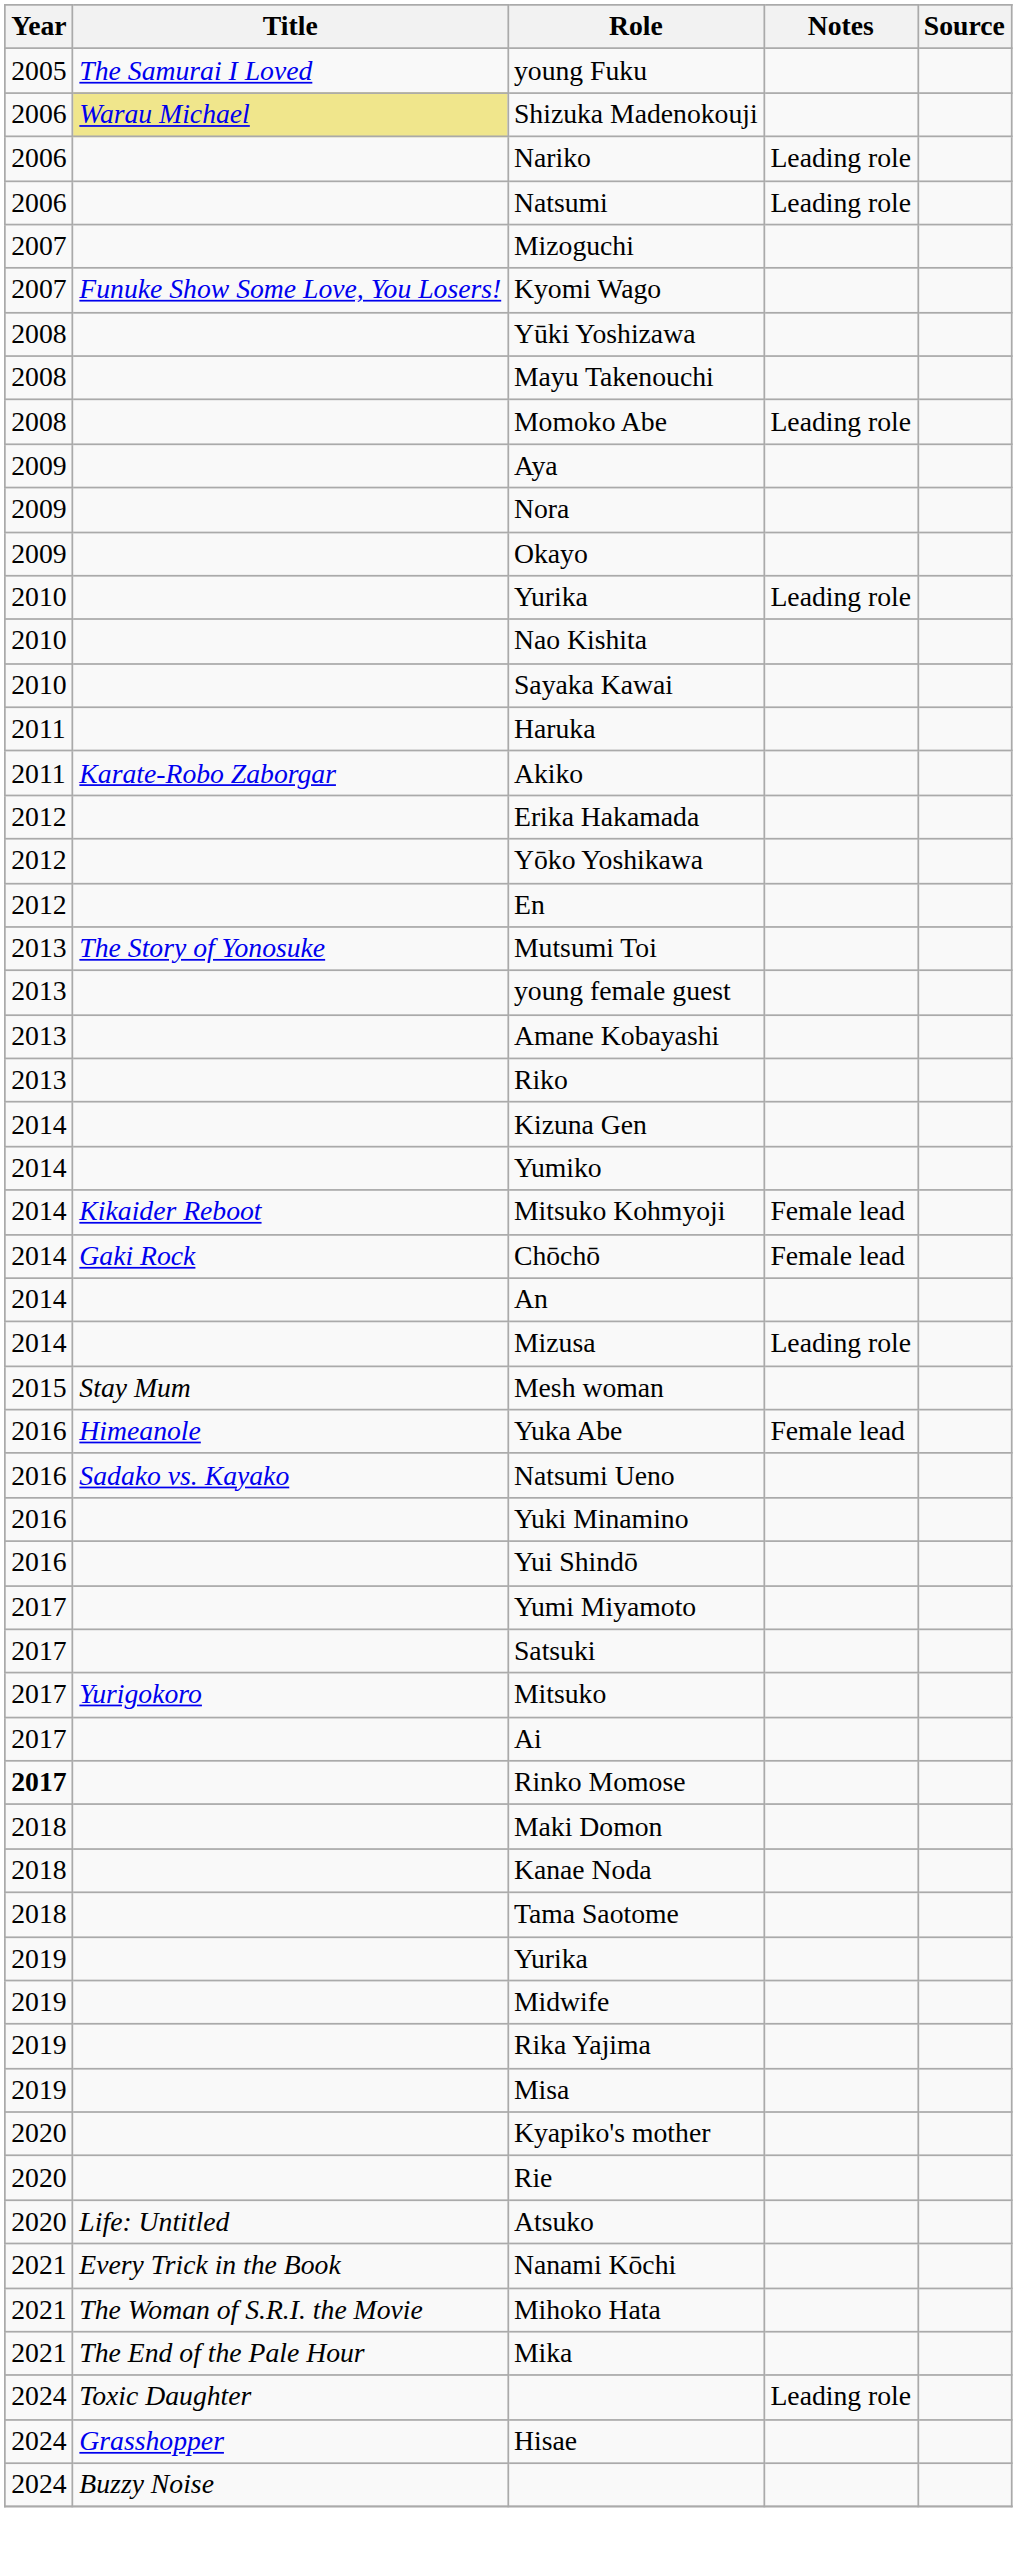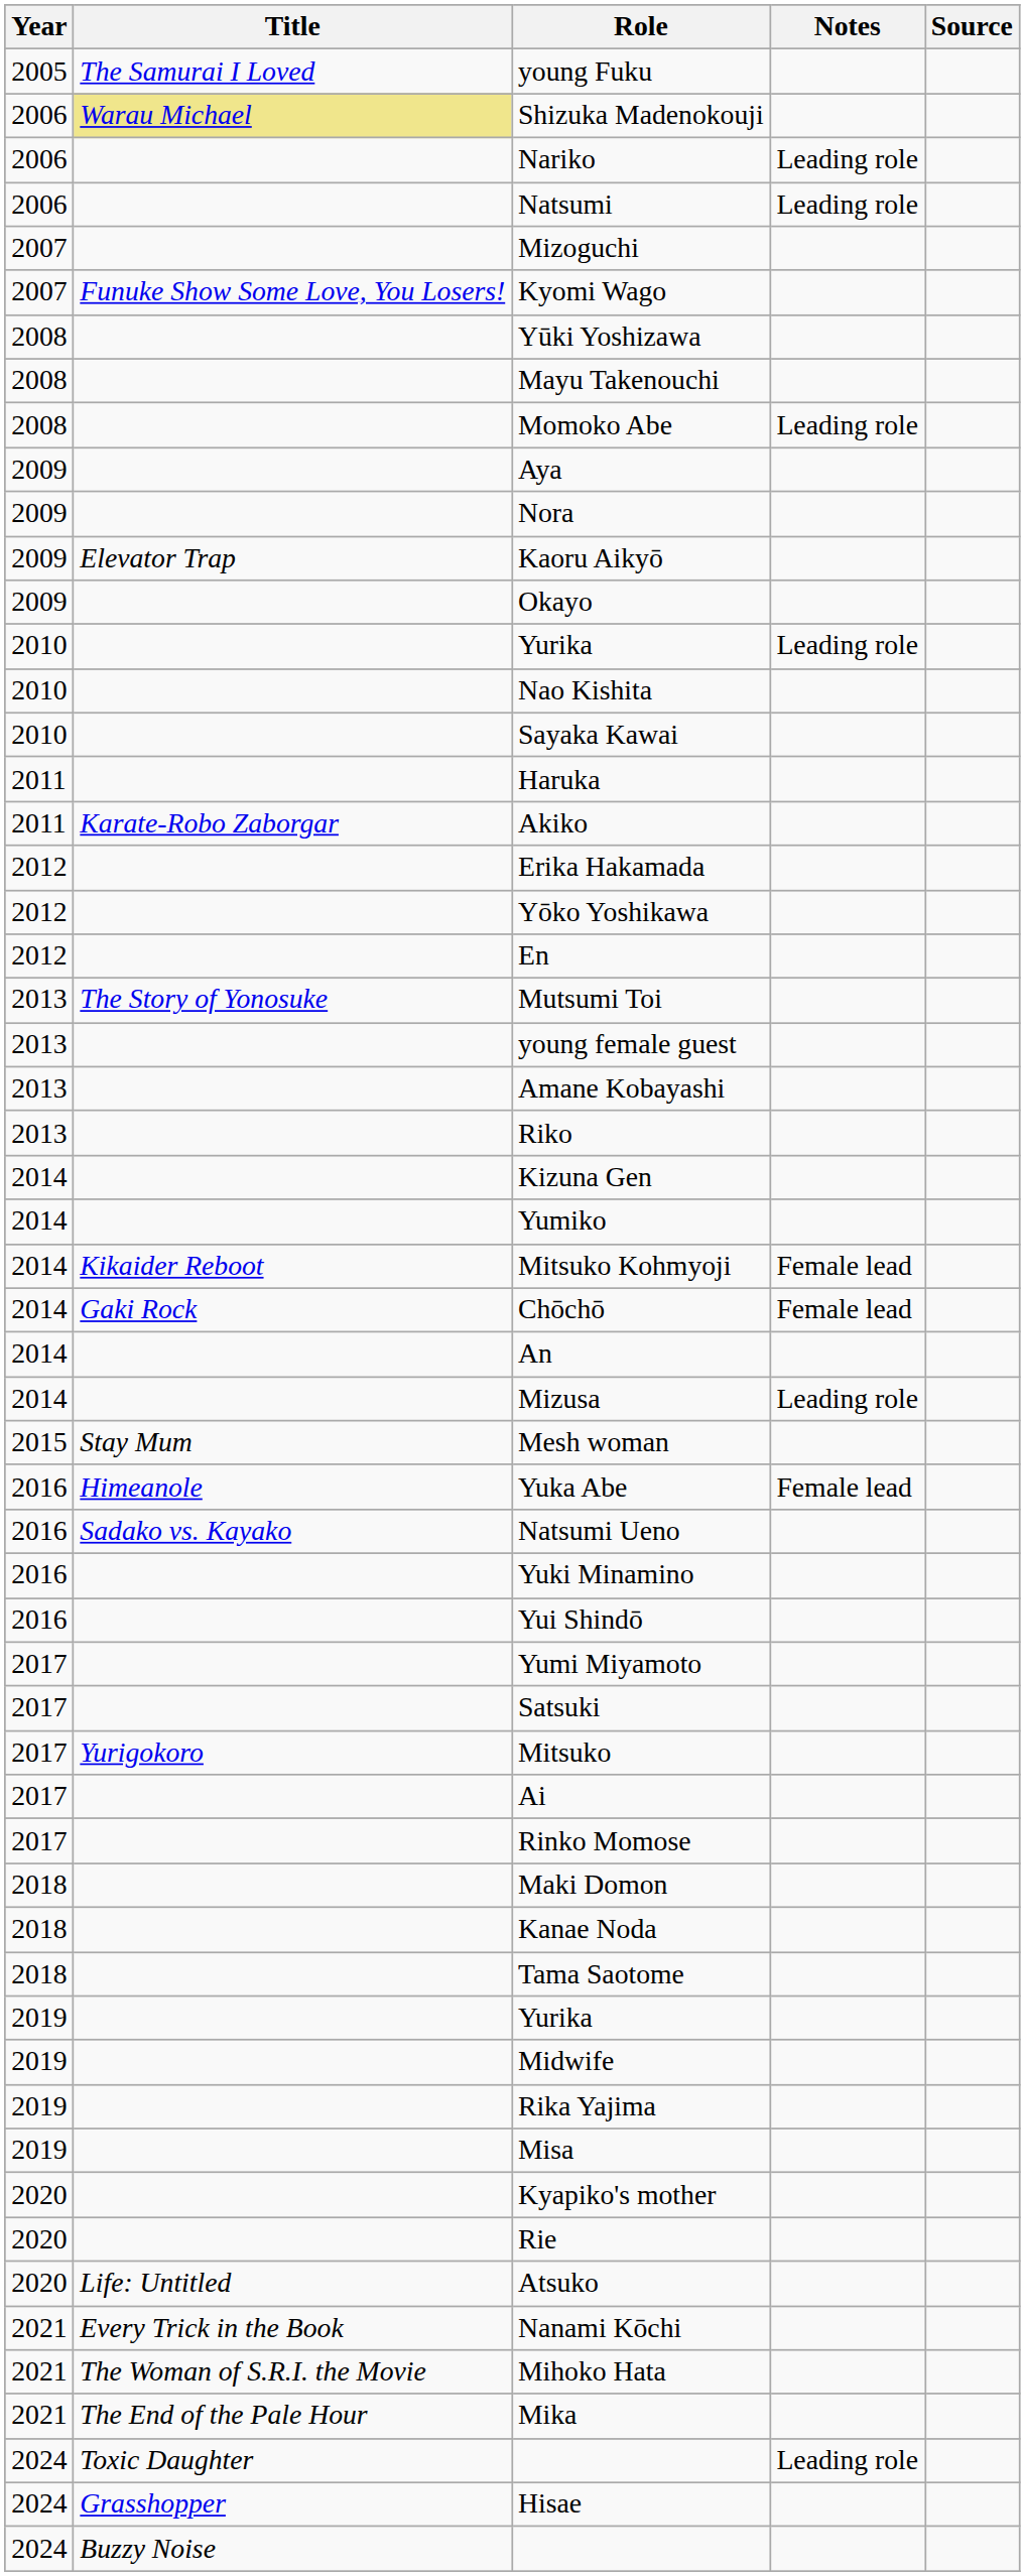 <table class="wikitable">
 <tr>
 <th>Year</th>
 <th>Title</th>
 <th>Role</th>
 <th>Notes</th>
 <th>Source</th>
 </tr>
 <tr>
 <td>2005</td>
 <td><em><a href='#'>The Samurai I Loved</a></em></td>
 <td>young Fuku</td>
 <td></td>
 <td></td>
 </tr>
 <tr>
 <td>2006</td>
 <td style="background: khaki;"><em><a href='#'>Warau Michael</a></em></td>
 <td>Shizuka Madenokouji</td>
 <td></td>
 <td></td>
 </tr>
 <tr>
 <td>2006</td>
 <td></td>
 <td>Nariko</td>
 <td>Leading role</td>
 <td></td>
 </tr>
 <tr>
 <td>2006</td>
 <td></td>
 <td>Natsumi</td>
 <td>Leading role</td>
 <td></td>
 </tr>
 <tr>
 <td>2007</td>
 <td></td>
 <td>Mizoguchi</td>
 <td></td>
 <td></td>
 </tr>
 <tr>
 <td>2007</td>
 <td><em><a href='#'>Funuke Show Some Love, You Losers!</a></em></td>
 <td>Kyomi Wago</td>
 <td></td>
 <td></td>
 </tr>
 <tr>
 <td>2008</td>
 <td><em></em></td>
 <td>Yūki Yoshizawa</td>
 <td></td>
 <td></td>
 </tr>
 <tr>
 <td>2008</td>
 <td><em></em></td>
 <td>Mayu Takenouchi</td>
 <td></td>
 <td></td>
 </tr>
 <tr>
 <td>2008</td>
 <td></td>
 <td>Momoko Abe</td>
 <td>Leading role</td>
 <td></td>
 </tr>
 <tr>
 <td>2009</td>
 <td></td>
 <td>Aya</td>
 <td></td>
 <td></td>
 </tr>
 <tr>
 <td>2009</td>
 <td></td>
 <td>Nora</td>
+<td></td>
+<td></td>
+</tr>
+<tr>
+<td>2009</td>
+<td><em>Elevator Trap</em></td>
+<td>Kaoru Aikyō</td>
 <td></td>
 <td></td>
 </tr>
 <tr>
 <td>2009</td>
 <td></td>
 <td>Okayo</td>
 <td></td>
 <td></td>
 </tr>
 <tr>
 <td>2010</td>
 <td></td>
 <td>Yurika</td>
 <td>Leading role</td>
 <td></td>
 </tr>
 <tr>
 <td>2010</td>
 <td></td>
 <td>Nao Kishita</td>
 <td></td>
 <td></td>
 </tr>
 <tr>
 <td>2010</td>
 <td><em></em></td>
 <td>Sayaka Kawai</td>
 <td></td>
 <td></td>
 </tr>
 <tr>
 <td>2011</td>
 <td><em></em></td>
 <td>Haruka</td>
 <td></td>
 <td></td>
 </tr>
 <tr>
 <td>2011</td>
 <td><em><a href='#'>Karate-Robo Zaborgar</a></em></td>
 <td>Akiko</td>
 <td></td>
 <td></td>
 </tr>
 <tr>
 <td>2012</td>
 <td></td>
 <td>Erika Hakamada</td>
 <td></td>
 <td></td>
 </tr>
 <tr>
 <td>2012</td>
 <td><em></em></td>
 <td>Yōko Yoshikawa</td>
 <td></td>
 <td></td>
 </tr>
 <tr>
 <td>2012</td>
 <td></td>
 <td>En</td>
 <td></td>
 <td></td>
 </tr>
 <tr>
 <td>2013</td>
 <td><em><a href='#'>The Story of Yonosuke</a></em></td>
 <td>Mutsumi Toi</td>
 <td></td>
 <td></td>
 </tr>
 <tr>
 <td>2013</td>
 <td></td>
 <td>young female guest</td>
 <td></td>
 <td></td>
 </tr>
 <tr>
 <td>2013</td>
 <td></td>
 <td>Amane Kobayashi</td>
 <td></td>
 <td></td>
 </tr>
 <tr>
 <td>2013</td>
 <td></td>
 <td>Riko</td>
 <td></td>
 <td></td>
 </tr>
 <tr>
 <td>2014</td>
 <td></td>
 <td>Kizuna Gen</td>
 <td></td>
 <td></td>
 </tr>
 <tr>
 <td>2014</td>
 <td></td>
 <td>Yumiko</td>
 <td></td>
 <td></td>
 </tr>
 <tr>
 <td>2014</td>
 <td><em><a href='#'>Kikaider Reboot</a></em></td>
 <td>Mitsuko Kohmyoji</td>
 <td>Female lead</td>
 <td></td>
 </tr>
 <tr>
 <td>2014</td>
 <td><em><a href='#'>Gaki Rock</a></em></td>
 <td>Chōchō</td>
 <td>Female lead</td>
 <td></td>
 </tr>
 <tr>
 <td>2014</td>
 <td><em></em></td>
 <td>An</td>
 <td></td>
 <td></td>
 </tr>
 <tr>
 <td>2014</td>
 <td></td>
 <td>Mizusa</td>
 <td>Leading role</td>
 <td></td>
 </tr>
 <tr>
 <td>2015</td>
 <td><em>Stay Mum</em></td>
 <td>Mesh woman</td>
 <td></td>
 <td></td>
 </tr>
 <tr>
 <td>2016</td>
 <td><em><a href='#'>Himeanole</a></em></td>
 <td>Yuka Abe</td>
 <td>Female lead</td>
 <td></td>
 </tr>
 <tr>
 <td>2016</td>
 <td><em><a href='#'>Sadako vs. Kayako</a></em></td>
 <td>Natsumi Ueno</td>
 <td></td>
 <td></td>
 </tr>
 <tr>
 <td>2016</td>
 <td></td>
 <td>Yuki Minamino</td>
 <td></td>
 <td></td>
 </tr>
 <tr>
 <td>2016</td>
 <td></td>
 <td>Yui Shindō</td>
 <td></td>
 <td></td>
 </tr>
 <tr>
 <td>2017</td>
 <td></td>
 <td>Yumi Miyamoto</td>
 <td></td>
 <td></td>
 </tr>
 <tr>
 <td>2017</td>
 <td></td>
 <td>Satsuki</td>
 <td></td>
 <td></td>
 </tr>
 <tr>
 <td>2017</td>
 <td><em><a href='#'>Yurigokoro</a></em></td>
 <td>Mitsuko</td>
 <td></td>
 <td></td>
 </tr>
 <tr>
 <td>2017</td>
 <td></td>
 <td>Ai</td>
 <td></td>
 <td></td>
 </tr>
 <tr>
-<td><strong>2017</strong></td>
+<td>2017</td>
 <td><em></em></td>
 <td>Rinko Momose</td>
 <td></td>
 <td></td>
 </tr>
 <tr>
 <td>2018</td>
 <td></td>
 <td>Maki Domon</td>
 <td></td>
 <td></td>
 </tr>
 <tr>
 <td>2018</td>
 <td></td>
 <td>Kanae Noda</td>
 <td></td>
 <td></td>
 </tr>
 <tr>
 <td>2018</td>
 <td></td>
 <td>Tama Saotome</td>
 <td></td>
 <td></td>
 </tr>
 <tr>
 <td>2019</td>
 <td></td>
 <td>Yurika</td>
 <td></td>
 <td></td>
 </tr>
 <tr>
 <td>2019</td>
 <td><em></em></td>
 <td>Midwife</td>
 <td></td>
 <td></td>
 </tr>
 <tr>
 <td>2019</td>
 <td></td>
 <td>Rika Yajima</td>
 <td></td>
 <td></td>
 </tr>
 <tr>
 <td>2019</td>
 <td></td>
 <td>Misa</td>
 <td></td>
 <td></td>
 </tr>
 <tr>
 <td>2020</td>
 <td><em></em></td>
 <td>Kyapiko's mother</td>
 <td></td>
 <td></td>
 </tr>
 <tr>
 <td>2020</td>
 <td></td>
 <td>Rie</td>
 <td></td>
 <td></td>
 </tr>
 <tr>
 <td>2020</td>
 <td><em>Life: Untitled</em></td>
 <td>Atsuko</td>
 <td></td>
 <td></td>
 </tr>
 <tr>
 <td>2021</td>
 <td><em>Every Trick in the Book</em></td>
 <td>Nanami Kōchi</td>
 <td></td>
 <td></td>
 </tr>
 <tr>
 <td>2021</td>
 <td><em>The Woman of S.R.I. the Movie</em></td>
 <td>Mihoko Hata</td>
 <td></td>
 <td></td>
 </tr>
 <tr>
 <td>2021</td>
 <td><em>The End of the Pale Hour</em></td>
 <td>Mika</td>
 <td></td>
 <td></td>
 </tr>
 <tr>
 <td>2024</td>
 <td><em>Toxic Daughter</em></td>
 <td></td>
 <td>Leading role</td>
 <td></td>
 </tr>
 <tr>
 <td>2024</td>
 <td><em><a href='#'>Grasshopper</a></em></td>
 <td>Hisae</td>
 <td></td>
 <td></td>
 </tr>
 <tr>
 <td>2024</td>
 <td><em>Buzzy Noise</em></td>
 <td></td>
 <td></td>
 <td></td>
 </tr>
 <tr>
 </tr>
 </table>
